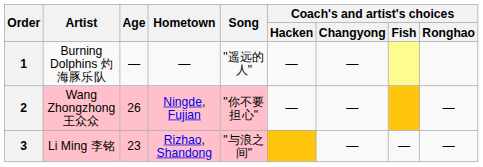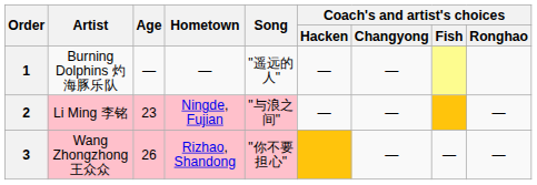 <table class="wikitable" style="text-align:center; line-height:17px; width:100%;">
 <tr>
 <th scope="col" rowspan="2" style="width:05%;">Order</th>
 <th scope="col" rowspan="2" style="width:20%;">Artist</th>
 <th scope="col" rowspan="2" style="width:05%;">Age</th>
 <th scope="col" rowspan="2" style="width:20%;">Hometown</th>
 <th scope="col" rowspan="2" style="width:22%;">Song</th>
 <th scope="col" colspan="4" style="width:28%;">Coach's and artist's choices</th>
 </tr>
 <tr>
 <th style="width:07%;">Hacken</th>
 <th style="width:07%;">Changyong</th>
 <th style="width:07%;">Fish</th>
 <th style="width:07%;">Ronghao</th>
 </tr>
 <tr>
 <th>1</th>
 <td>Burning Dolphins 灼海豚乐队</td>
 <td>—</td>
 <td>—</td>
 <td>"遥远的人"</td>
 <td>—</td>
 <td>—</td>
 <td style="background:#fdfc8f;"><strong></strong></td>
 <td><strong></strong></td>
 </tr>
 <tr>
 <th>2</th>
-<td style="background:pink;">Wang Zhongzhong 王众众</td>
-<td style="background:pink;">26</td>
+<td style="background:pink;">Li Ming 李铭</td>
+<td style="background:pink;">23</td>
 <td style="background:pink;"><a href='#'>Ningde</a>, <a href='#'>Fujian</a></td>
-<td style="background:pink;">"你不要担心"</td>
+<td style="background:pink;">"与浪之间"</td>
 <td>—</td>
 <td>—</td>
 <td style="background:#FFC40C;"><strong></strong></td>
 <td>—</td>
 </tr>
 <tr>
 <th>3</th>
-<td style="background:pink;">Li Ming 李铭</td>
-<td style="background:pink;">23</td>
+<td style="background:pink;">Wang Zhongzhong 王众众</td>
+<td style="background:pink;">26</td>
 <td style="background:pink;"><a href='#'>Rizhao</a>, <a href='#'>Shandong</a></td>
-<td style="background:pink;">"与浪之间"</td>
+<td style="background:pink;">"你不要担心"</td>
 <td style="background:#FFC40C;"><strong></strong></td>
 <td>—</td>
 <td>—</td>
 <td>—</td>
 </tr>
 </table>
